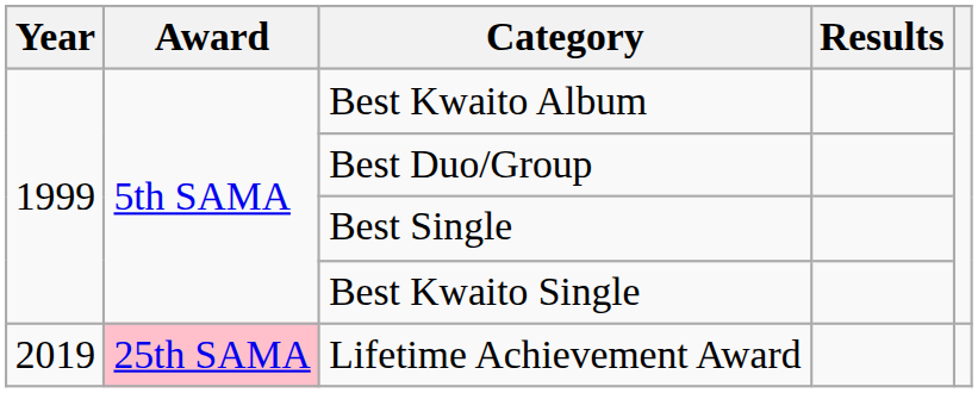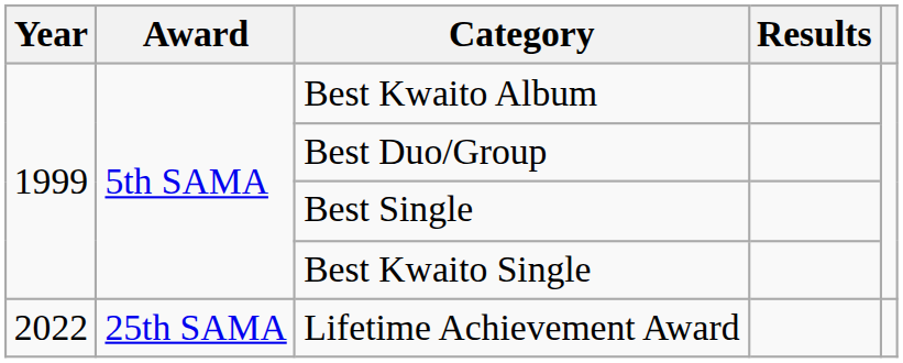 <table class="wikitable">
 <tr>
 <th>Year</th>
 <th>Award</th>
 <th>Category</th>
 <th>Results</th>
 <th></th>
 </tr>
 <tr>
 <td rowspan="4">1999</td>
 <td rowspan="4"><a href='#'>5th SAMA</a></td>
 <td>Best Kwaito Album</td>
 <td></td>
 <td rowspan="4"></td>
 </tr>
 <tr>
 <td>Best Duo/Group</td>
 <td></td>
 </tr>
 <tr>
 <td>Best Single</td>
 <td></td>
 </tr>
 <tr>
 <td>Best Kwaito Single</td>
 <td></td>
 </tr>
 <tr>
-<td>2019</td>
-<td style="background: pink;"><a href='#'>25th SAMA</a></td>
+<td>2022</td>
+<td><a href='#'>25th SAMA</a></td>
 <td>Lifetime Achievement Award</td>
 <td></td>
 <td></td>
 </tr>
 </table>
